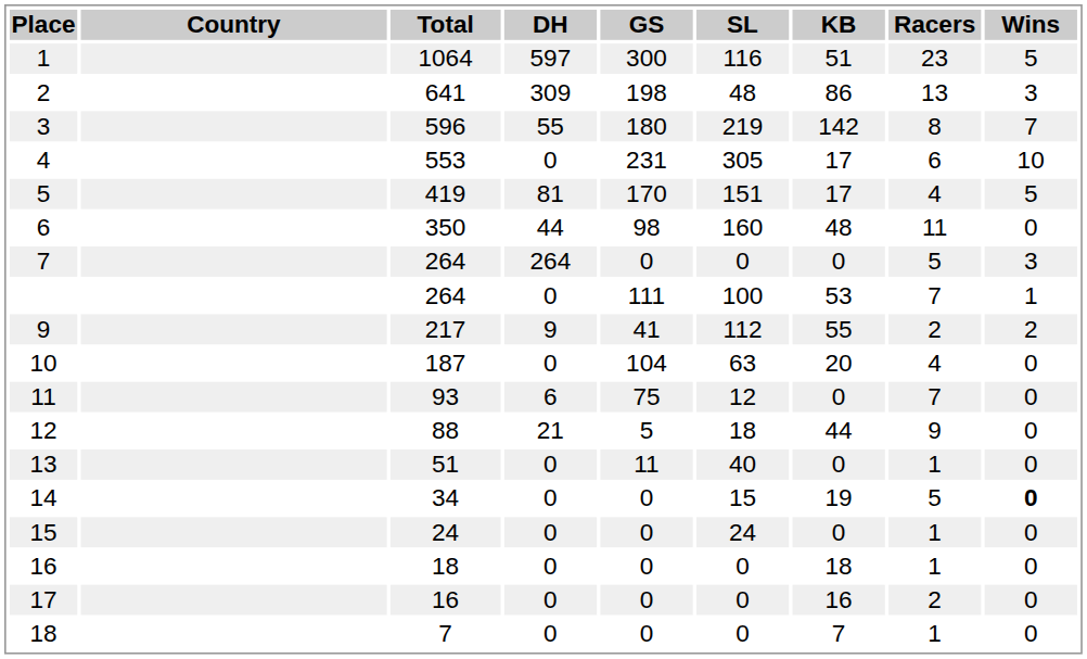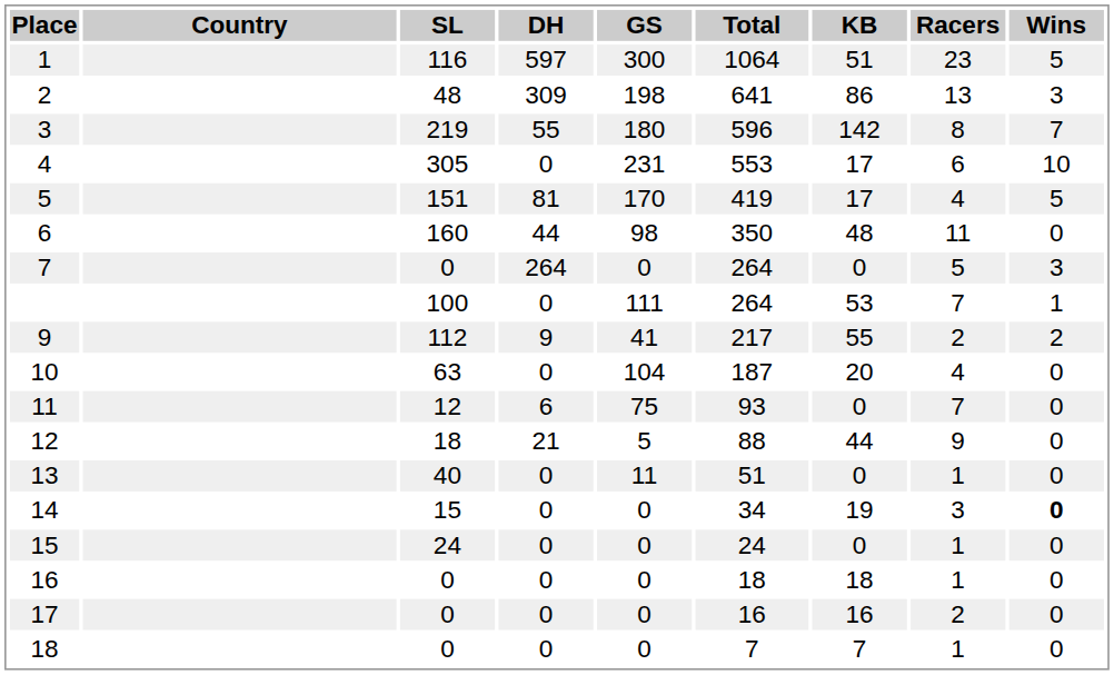 <table border="0" style="border: 1px solid #999; background-color:#FFFFFF; text-align:center; font-size:86%; line-height:15px;">
 <tr align="center" bgcolor="#CCCCCC">
 <th width=35>Place</th>
 <th width=170>Country</th>
-<th width=60>Total</th>
+<th width=50>SL</th>
 <th width=50>DH</th>
 <th width=50>GS</th>
-<th width=50>SL</th>
+<th width=60>Total</th>
 <th width=50>KB</th>
 <th width=50>Racers</th>
 <th width=50>Wins</th>
 </tr>
 <tr bgcolor="#EFEFEF">
 <td>1</td>
 <td align="left"></td>
-<td>1064</td>
+<td>116</td>
 <td>597</td>
 <td>300</td>
-<td>116</td>
+<td>1064</td>
 <td>51</td>
 <td>23</td>
 <td>5</td>
 </tr>
 <tr>
 <td>2</td>
 <td align="left"></td>
-<td>641</td>
+<td>48</td>
 <td>309</td>
 <td>198</td>
-<td>48</td>
+<td>641</td>
 <td>86</td>
 <td>13</td>
 <td>3</td>
 </tr>
 <tr bgcolor="#EFEFEF">
 <td>3</td>
 <td align="left"></td>
-<td>596</td>
+<td>219</td>
 <td>55</td>
 <td>180</td>
-<td>219</td>
+<td>596</td>
 <td>142</td>
 <td>8</td>
 <td>7</td>
 </tr>
 <tr>
 <td>4</td>
 <td align="left"></td>
-<td>553</td>
+<td>305</td>
 <td>0</td>
 <td>231</td>
-<td>305</td>
+<td>553</td>
 <td>17</td>
 <td>6</td>
 <td>10</td>
 </tr>
 <tr bgcolor="#EFEFEF">
 <td>5</td>
 <td align="left"></td>
-<td>419</td>
+<td>151</td>
 <td>81</td>
 <td>170</td>
-<td>151</td>
+<td>419</td>
 <td>17</td>
 <td>4</td>
 <td>5</td>
 </tr>
 <tr>
 <td>6</td>
 <td align="left"></td>
-<td>350</td>
+<td>160</td>
 <td>44</td>
 <td>98</td>
-<td>160</td>
+<td>350</td>
 <td>48</td>
 <td>11</td>
 <td>0</td>
 </tr>
 <tr bgcolor="#EFEFEF">
 <td>7</td>
 <td align="left"></td>
-<td>264</td>
+<td>0</td>
 <td>264</td>
 <td>0</td>
-<td>0</td>
+<td>264</td>
 <td>0</td>
 <td>5</td>
 <td>3</td>
 </tr>
 <tr>
 <td></td>
 <td align="left"></td>
-<td>264</td>
+<td>100</td>
 <td>0</td>
 <td>111</td>
-<td>100</td>
+<td>264</td>
 <td>53</td>
 <td>7</td>
 <td>1</td>
 </tr>
 <tr bgcolor="#EFEFEF">
 <td>9</td>
 <td align="left"></td>
-<td>217</td>
+<td>112</td>
 <td>9</td>
 <td>41</td>
-<td>112</td>
+<td>217</td>
 <td>55</td>
 <td>2</td>
 <td>2</td>
 </tr>
 <tr>
 <td>10</td>
 <td align="left"></td>
-<td>187</td>
+<td>63</td>
 <td>0</td>
 <td>104</td>
-<td>63</td>
+<td>187</td>
 <td>20</td>
 <td>4</td>
 <td>0</td>
 </tr>
 <tr bgcolor="#EFEFEF">
 <td>11</td>
 <td align="left"></td>
-<td>93</td>
+<td>12</td>
 <td>6</td>
 <td>75</td>
-<td>12</td>
+<td>93</td>
 <td>0</td>
 <td>7</td>
 <td>0</td>
 </tr>
 <tr>
 <td>12</td>
 <td align="left"></td>
-<td>88</td>
+<td>18</td>
 <td>21</td>
 <td>5</td>
-<td>18</td>
+<td>88</td>
 <td>44</td>
 <td>9</td>
 <td>0</td>
 </tr>
 <tr bgcolor="#EFEFEF">
 <td>13</td>
 <td align="left"></td>
-<td>51</td>
+<td>40</td>
 <td>0</td>
 <td>11</td>
-<td>40</td>
+<td>51</td>
 <td>0</td>
 <td>1</td>
 <td>0</td>
 </tr>
 <tr>
 <td>14</td>
 <td align="left"></td>
-<td>34</td>
+<td>15</td>
 <td>0</td>
 <td>0</td>
-<td>15</td>
+<td>34</td>
 <td>19</td>
-<td>5</td>
+<td>3</td>
 <td><strong>0</strong></td>
 </tr>
 <tr bgcolor="#EFEFEF">
 <td>15</td>
 <td align="left"></td>
 <td>24</td>
 <td>0</td>
 <td>0</td>
 <td>24</td>
 <td>0</td>
 <td>1</td>
 <td>0</td>
 </tr>
 <tr>
 <td>16</td>
 <td align="left"></td>
-<td>18</td>
 <td>0</td>
 <td>0</td>
 <td>0</td>
+<td>18</td>
 <td>18</td>
 <td>1</td>
 <td>0</td>
 </tr>
 <tr bgcolor="#EFEFEF">
 <td>17</td>
 <td align="left"></td>
-<td>16</td>
 <td>0</td>
 <td>0</td>
 <td>0</td>
+<td>16</td>
 <td>16</td>
 <td>2</td>
 <td>0</td>
 </tr>
 <tr>
 <td>18</td>
 <td align="left"></td>
-<td>7</td>
 <td>0</td>
 <td>0</td>
 <td>0</td>
+<td>7</td>
 <td>7</td>
 <td>1</td>
 <td>0</td>
 </tr>
 </table>
